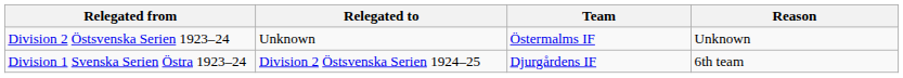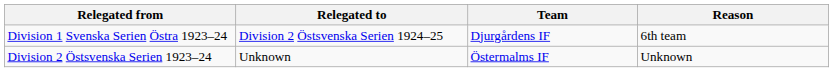 <table class="wikitable" style="text-align: left;">
 <tr>
 <th style="width: 275px;">Relegated from</th>
 <th style="width: 275px;">Relegated to</th>
 <th style="width: 200px;">Team</th>
 <th style="width: 225px;">Reason</th>
 </tr>
 <tr>
+<td><a href='#'>Division 1</a> <a href='#'>Svenska Serien</a> <a href='#'>Östra</a> 1923–24</td>
+<td><a href='#'>Division 2</a> <a href='#'>Östsvenska Serien</a> 1924–25</td>
+<td><a href='#'>Djurgårdens IF</a></td>
+<td>6th team</td>
+</tr>
+<tr>
 <td><a href='#'>Division 2</a> <a href='#'>Östsvenska Serien</a> 1923–24</td>
 <td>Unknown</td>
 <td><a href='#'>Östermalms IF</a></td>
 <td>Unknown</td>
 </tr>
-<tr>
-<td><a href='#'>Division 1</a> <a href='#'>Svenska Serien</a> <a href='#'>Östra</a> 1923–24</td>
-<td><a href='#'>Division 2</a> <a href='#'>Östsvenska Serien</a> 1924–25</td>
-<td><a href='#'>Djurgårdens IF</a></td>
-<td>6th team</td>
-</tr>
 </table>
